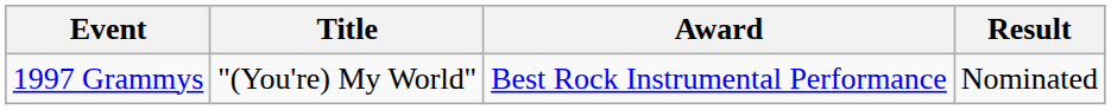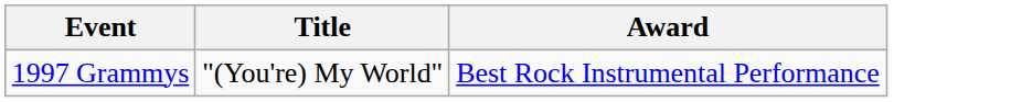 <table class="wikitable">
 <tr>
 <th>Event</th>
 <th>Title</th>
 <th>Award</th>
-<th>Result</th>
 </tr>
 <tr>
 <td><a href='#'>1997 Grammys</a></td>
 <td>"(You're) My World"</td>
 <td><a href='#'>Best Rock Instrumental Performance</a></td>
-<td align="center">Nominated</td>
 </tr>
 </table>
